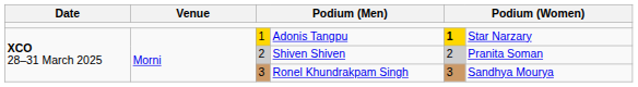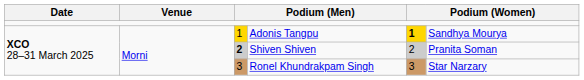 <table class="wikitable" width=70%>
 <tr>
 <th>Date</th>
 <th width=20%>Venue</th>
 <th colspan=2 width=30%>Podium (Men)</th>
 <th colspan=2 width=30%>Podium (Women)</th>
 </tr>
 <tr>
 <td colspan=6></td>
 </tr>
 <tr>
 <td rowspan=3><strong>XCO</strong> <br> 28–31 March 2025</td>
 <td rowspan=3><br><a href='#'>Morni</a></td>
 <td bgcolor=FFD700>1</td>
 <td><a href='#'>Adonis Tangpu</a></td>
 <td bgcolor=FFD700><strong>1</strong></td>
-<td><a href='#'>Star Narzary</a></td>
+<td><a href='#'>Sandhya Mourya</a></td>
 </tr>
 <tr>
-<td bgcolor=CCCCCC>2</td>
+<td bgcolor=CCCCCC><strong>2</strong></td>
 <td><a href='#'>Shiven Shiven</a></td>
 <td bgcolor=CCCCCC>2</td>
 <td><a href='#'>Pranita Soman</a></td>
 </tr>
 <tr>
 <td bgcolor=CC9966>3</td>
 <td><a href='#'>Ronel Khundrakpam Singh</a></td>
 <td bgcolor=CC9966>3</td>
-<td><a href='#'>Sandhya Mourya</a></td>
+<td><a href='#'>Star Narzary</a></td>
 </tr>
 </table>
